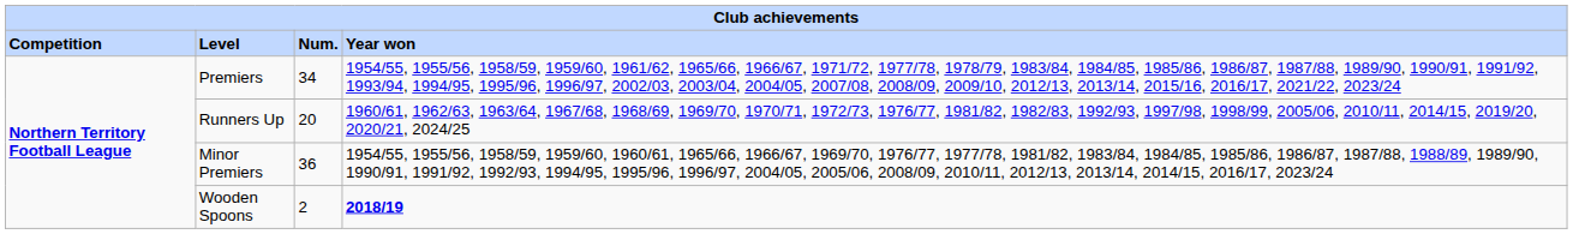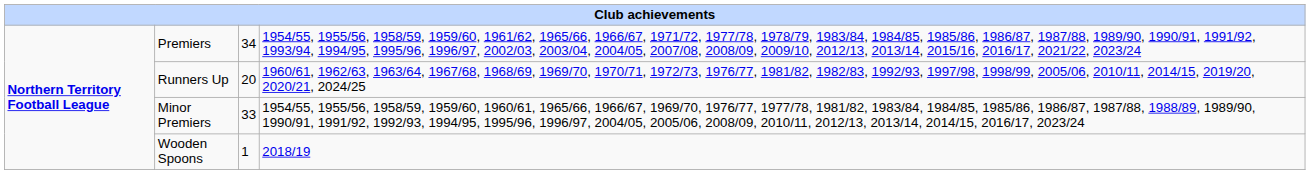 <table class="wikitable">
 <tr style="background:#C1D8FF;">
 <td colspan="4" style="text-align:center;"><strong>Club achievements</strong></td>
-</tr>
-<tr style="background:#C1D8FF;">
-<td><strong>Competition</strong></td>
-<td><strong>Level</strong></td>
-<td><strong>Num.</strong></td>
-<td><strong>Year won</strong></td>
 </tr>
 <tr>
 <td rowspan="4"><strong><a href='#'>Northern Territory Football League</a></strong></td>
 <td>Premiers</td>
 <td>34</td>
 <td><a href='#'>1954/55</a>, <a href='#'>1955/56</a>, <a href='#'>1958/59</a>, <a href='#'>1959/60</a>, <a href='#'>1961/62</a>, <a href='#'>1965/66</a>, <a href='#'>1966/67</a>, <a href='#'>1971/72</a>, <a href='#'>1977/78</a>, <a href='#'>1978/79</a>, <a href='#'>1983/84</a>, <a href='#'>1984/85</a>, <a href='#'>1985/86</a>, <a href='#'>1986/87</a>, <a href='#'>1987/88</a>, <a href='#'>1989/90</a>, <a href='#'>1990/91</a>, <a href='#'>1991/92</a>, <a href='#'>1993/94</a>, <a href='#'>1994/95</a>, <a href='#'>1995/96</a>, <a href='#'>1996/97</a>, <a href='#'>2002/03</a>, <a href='#'>2003/04</a>, <a href='#'>2004/05</a>, <a href='#'>2007/08</a>, <a href='#'>2008/09</a>, <a href='#'>2009/10</a>, <a href='#'>2012/13</a>, <a href='#'>2013/14</a>, <a href='#'>2015/16</a>, <a href='#'>2016/17</a>, <a href='#'>2021/22</a>, <a href='#'>2023/24</a></td>
 </tr>
 <tr>
 <td>Runners Up</td>
 <td>20</td>
 <td><a href='#'>1960/61</a>, <a href='#'>1962/63</a>, <a href='#'>1963/64</a>, <a href='#'>1967/68</a>, <a href='#'>1968/69</a>, <a href='#'>1969/70</a>, <a href='#'>1970/71</a>, <a href='#'>1972/73</a>, <a href='#'>1976/77</a>, <a href='#'>1981/82</a>, <a href='#'>1982/83</a>, <a href='#'>1992/93</a>, <a href='#'>1997/98</a>, <a href='#'>1998/99</a>, <a href='#'>2005/06</a>, <a href='#'>2010/11</a>, <a href='#'>2014/15</a>, <a href='#'>2019/20</a>, <a href='#'>2020/21</a>, 2024/25</td>
 </tr>
 <tr>
 <td>Minor Premiers</td>
-<td>36</td>
+<td>33</td>
 <td>1954/55, 1955/56, 1958/59, 1959/60, 1960/61, 1965/66, 1966/67, 1969/70, 1976/77, 1977/78, 1981/82, 1983/84,  1984/85, 1985/86, 1986/87, 1987/88, <a href='#'>1988/89</a>, 1989/90, 1990/91, 1991/92, 1992/93, 1994/95, 1995/96, 1996/97, 2004/05, 2005/06, 2008/09, 2010/11, 2012/13, 2013/14, 2014/15, 2016/17, 2023/24</td>
 </tr>
 <tr>
 <td>Wooden Spoons</td>
-<td>2</td>
-<td><strong><a href='#'>2018/19</a></strong></td>
+<td>1</td>
+<td><a href='#'>2018/19</a></td>
 </tr>
 </table>
